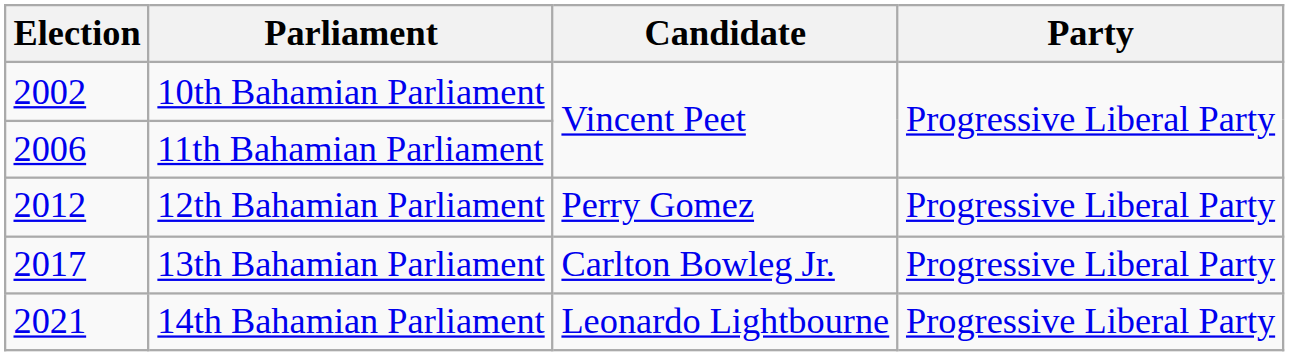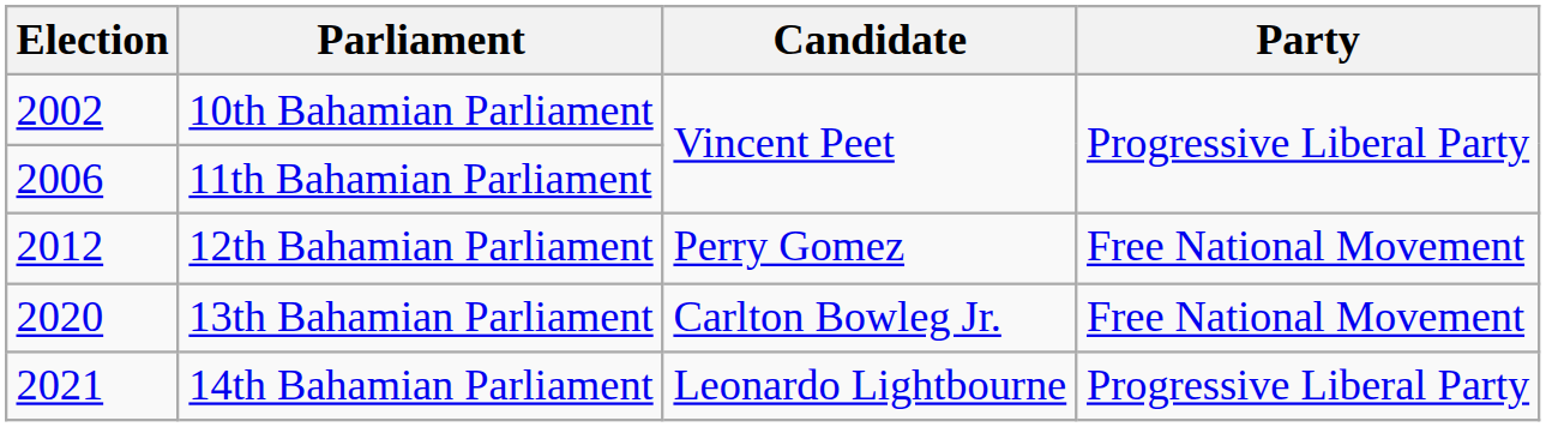 <table class="wikitable">
 <tr>
 <th>Election</th>
 <th>Parliament</th>
 <th>Candidate</th>
 <th>Party</th>
 </tr>
 <tr>
 <td><a href='#'>2002</a></td>
 <td><a href='#'>10th Bahamian Parliament</a></td>
 <td rowspan="2"><a href='#'>Vincent Peet</a></td>
 <td rowspan="2"><a href='#'>Progressive Liberal Party</a></td>
 </tr>
 <tr>
 <td><a href='#'>2006</a></td>
 <td><a href='#'>11th Bahamian Parliament</a></td>
 </tr>
 <tr>
 <td><a href='#'>2012</a></td>
 <td><a href='#'>12th Bahamian Parliament</a></td>
 <td><a href='#'>Perry Gomez</a></td>
-<td><a href='#'>Progressive Liberal Party</a></td>
+<td><a href='#'>Free National Movement</a></td>
 </tr>
 <tr>
-<td><a href='#'>2017</a></td>
+<td><a href='#'>2020</a></td>
 <td><a href='#'>13th Bahamian Parliament</a></td>
 <td><a href='#'>Carlton Bowleg Jr.</a></td>
-<td><a href='#'>Progressive Liberal Party</a></td>
+<td><a href='#'>Free National Movement</a></td>
 </tr>
 <tr>
 <td><a href='#'>2021</a></td>
 <td><a href='#'>14th Bahamian Parliament</a></td>
 <td><a href='#'>Leonardo Lightbourne</a></td>
 <td><a href='#'>Progressive Liberal Party</a></td>
 </tr>
 </table>
